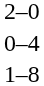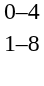 <table cellspacing=1 width=70%>
 <tr>
 <th width=25%></th>
 <th width=30%></th>
 <th width=15%></th>
 <th width=30%></th>
-</tr>
-<tr>
-<td></td>
-<td align=right></td>
-<td align=center>2–0</td>
-<td></td>
 </tr>
 <tr>
 <td></td>
 <td align=right></td>
 <td align=center>0–4</td>
 <td></td>
 </tr>
 <tr>
 <td></td>
 <td align=right></td>
 <td align=center>1–8</td>
 <td></td>
 </tr>
 </table>
